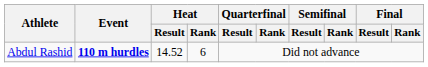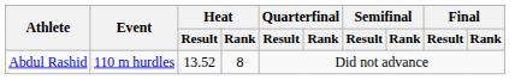 <table class=wikitable style="font-size:90%">
 <tr>
 <th rowspan="2">Athlete</th>
 <th rowspan="2">Event</th>
 <th colspan="2">Heat</th>
 <th colspan="2">Quarterfinal</th>
 <th colspan="2">Semifinal</th>
 <th colspan="2">Final</th>
 </tr>
 <tr style="font-size:95%">
 <th>Result</th>
 <th>Rank</th>
 <th>Result</th>
 <th>Rank</th>
 <th>Result</th>
 <th>Rank</th>
 <th>Result</th>
 <th>Rank</th>
 </tr>
 <tr align=center>
 <td align=left><a href='#'>Abdul Rashid</a></td>
-<td align=left><strong><a href='#'>110 m hurdles</a></strong></td>
-<td>14.52</td>
-<td>6</td>
+<td align=left><a href='#'>110 m hurdles</a></td>
+<td>13.52</td>
+<td>8</td>
 <td colspan=6>Did not advance</td>
 </tr>
 </table>
